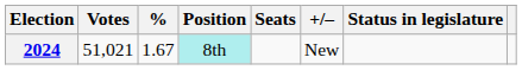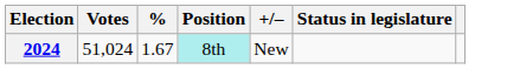 <table class="wikitable" style="text-align:center">
 <tr>
 <th>Election</th>
 <th>Votes</th>
 <th>%</th>
 <th>Position</th>
-<th>Seats</th>
 <th>+/–</th>
 <th>Status in legislature</th>
 <th></th>
 </tr>
 <tr>
 <th><a href='#'>2024</a></th>
-<td>51,021</td>
+<td>51,024</td>
 <td>1.67</td>
 <td style="background: paleturquoise;"> 8th</td>
-<td></td>
 <td>New</td>
 <td></td>
 <td></td>
 </tr>
 </table>
